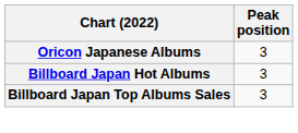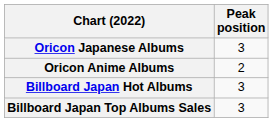 <table class="wikitable plainrowheaders" style="text-align:center">
 <tr>
 <th scope="col">Chart (2022)</th>
 <th scope="col">Peak<br> position</th>
 </tr>
 <tr>
 <th scope="row"><a href='#'>Oricon</a> Japanese Albums </th>
 <td>3</td>
 </tr>
 <tr>
+<th scope="row">Oricon Anime Albums </th>
+<td>2</td>
+</tr>
+<tr>
 <th scope="row"><a href='#'>Billboard Japan</a> Hot Albums</th>
 <td>3</td>
 </tr>
 <tr>
 <th scope="row">Billboard Japan Top Albums Sales</th>
 <td>3</td>
 </tr>
 </table>
